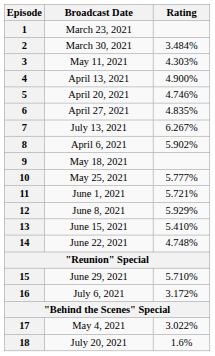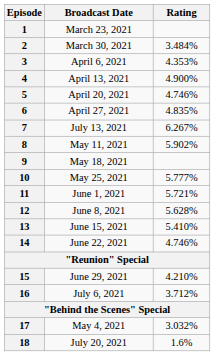 <table class="wikitable" style="max-width:25em; text-align:center;">
 <tr>
 <th>Episode</th>
 <th style="width:10em">Broadcast Date</th>
 <th style="width:5em">Rating</th>
 </tr>
 <tr>
 <th>1</th>
 <td>March 23, 2021</td>
 <td></td>
 </tr>
 <tr>
 <th>2</th>
 <td>March 30, 2021</td>
 <td>3.484%</td>
 </tr>
 <tr>
 <th>3</th>
-<td>May 11, 2021</td>
-<td>4.303%</td>
+<td>April 6, 2021</td>
+<td>4.353%</td>
 </tr>
 <tr>
 <th>4</th>
 <td>April 13, 2021</td>
 <td>4.900%</td>
 </tr>
 <tr>
 <th>5</th>
 <td>April 20, 2021</td>
 <td>4.746%</td>
 </tr>
 <tr>
 <th>6</th>
 <td>April 27, 2021</td>
 <td>4.835%</td>
 </tr>
 <tr>
 <th>7</th>
 <td>July 13, 2021</td>
 <td>6.267%</td>
 </tr>
 <tr>
 <th>8</th>
-<td>April 6, 2021</td>
+<td>May 11, 2021</td>
 <td>5.902%</td>
 </tr>
 <tr>
 <th>9</th>
 <td>May 18, 2021</td>
 <td></td>
 </tr>
 <tr>
 <th>10</th>
 <td>May 25, 2021</td>
 <td>5.777%</td>
 </tr>
 <tr>
 <th>11</th>
 <td>June 1, 2021</td>
 <td>5.721%</td>
 </tr>
 <tr>
 <th>12</th>
 <td>June 8, 2021</td>
-<td>5.929%</td>
+<td>5.628%</td>
 </tr>
 <tr>
 <th>13</th>
 <td>June 15, 2021</td>
 <td>5.410%</td>
 </tr>
 <tr>
 <th>14</th>
 <td>June 22, 2021</td>
-<td>4.748%</td>
+<td>4.746%</td>
 </tr>
 <tr>
 <th colspan=3>"Reunion" Special</th>
 </tr>
 <tr>
 <th>15</th>
 <td>June 29, 2021</td>
-<td>5.710%</td>
+<td>4.210%</td>
 </tr>
 <tr>
 <th>16</th>
 <td>July 6, 2021</td>
-<td>3.172%</td>
+<td>3.712%</td>
 </tr>
 <tr>
 <th colspan="3">"Behind the Scenes" Special</th>
 </tr>
 <tr>
 <th>17</th>
 <td>May 4, 2021</td>
-<td>3.022%</td>
+<td>3.032%</td>
 </tr>
 <tr>
 <th>18</th>
 <td>July 20, 2021</td>
 <td>1.6%</td>
 </tr>
 </table>
